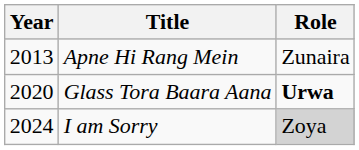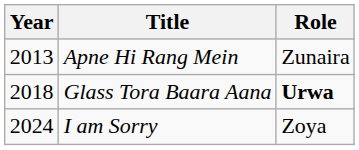 <table class="wikitable sortable plainrowheaders">
 <tr style="text-align:center;">
 <th scope="col">Year</th>
 <th scope="col">Title</th>
 <th scope="col">Role</th>
 </tr>
 <tr>
 <td>2013</td>
 <td><em>Apne Hi Rang Mein</em></td>
 <td>Zunaira</td>
 </tr>
 <tr>
-<td>2020</td>
+<td>2018</td>
 <td><em>Glass Tora Baara Aana</em></td>
 <td><strong>Urwa</strong></td>
 </tr>
 <tr>
 <td>2024</td>
 <td><em>I am Sorry</em></td>
-<td style="background: lightgrey;">Zoya</td>
+<td>Zoya</td>
 </tr>
 </table>
